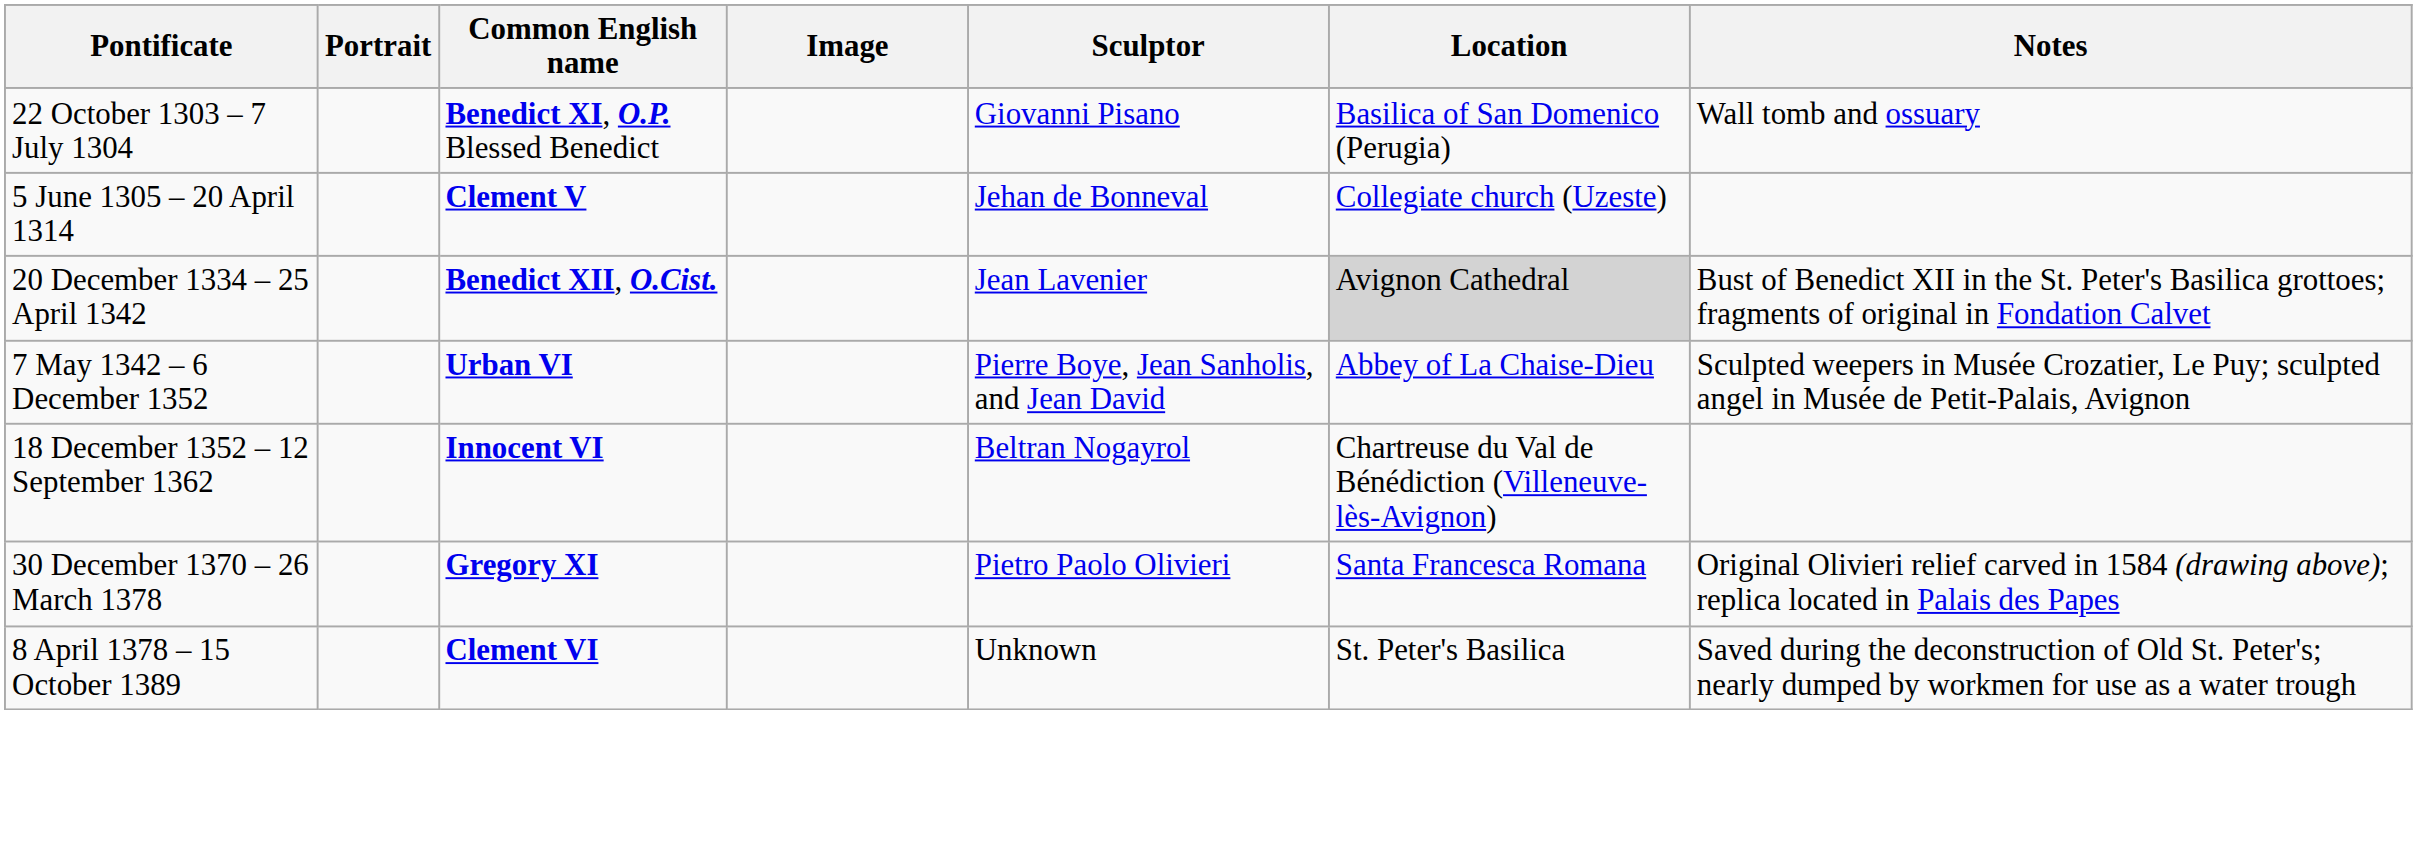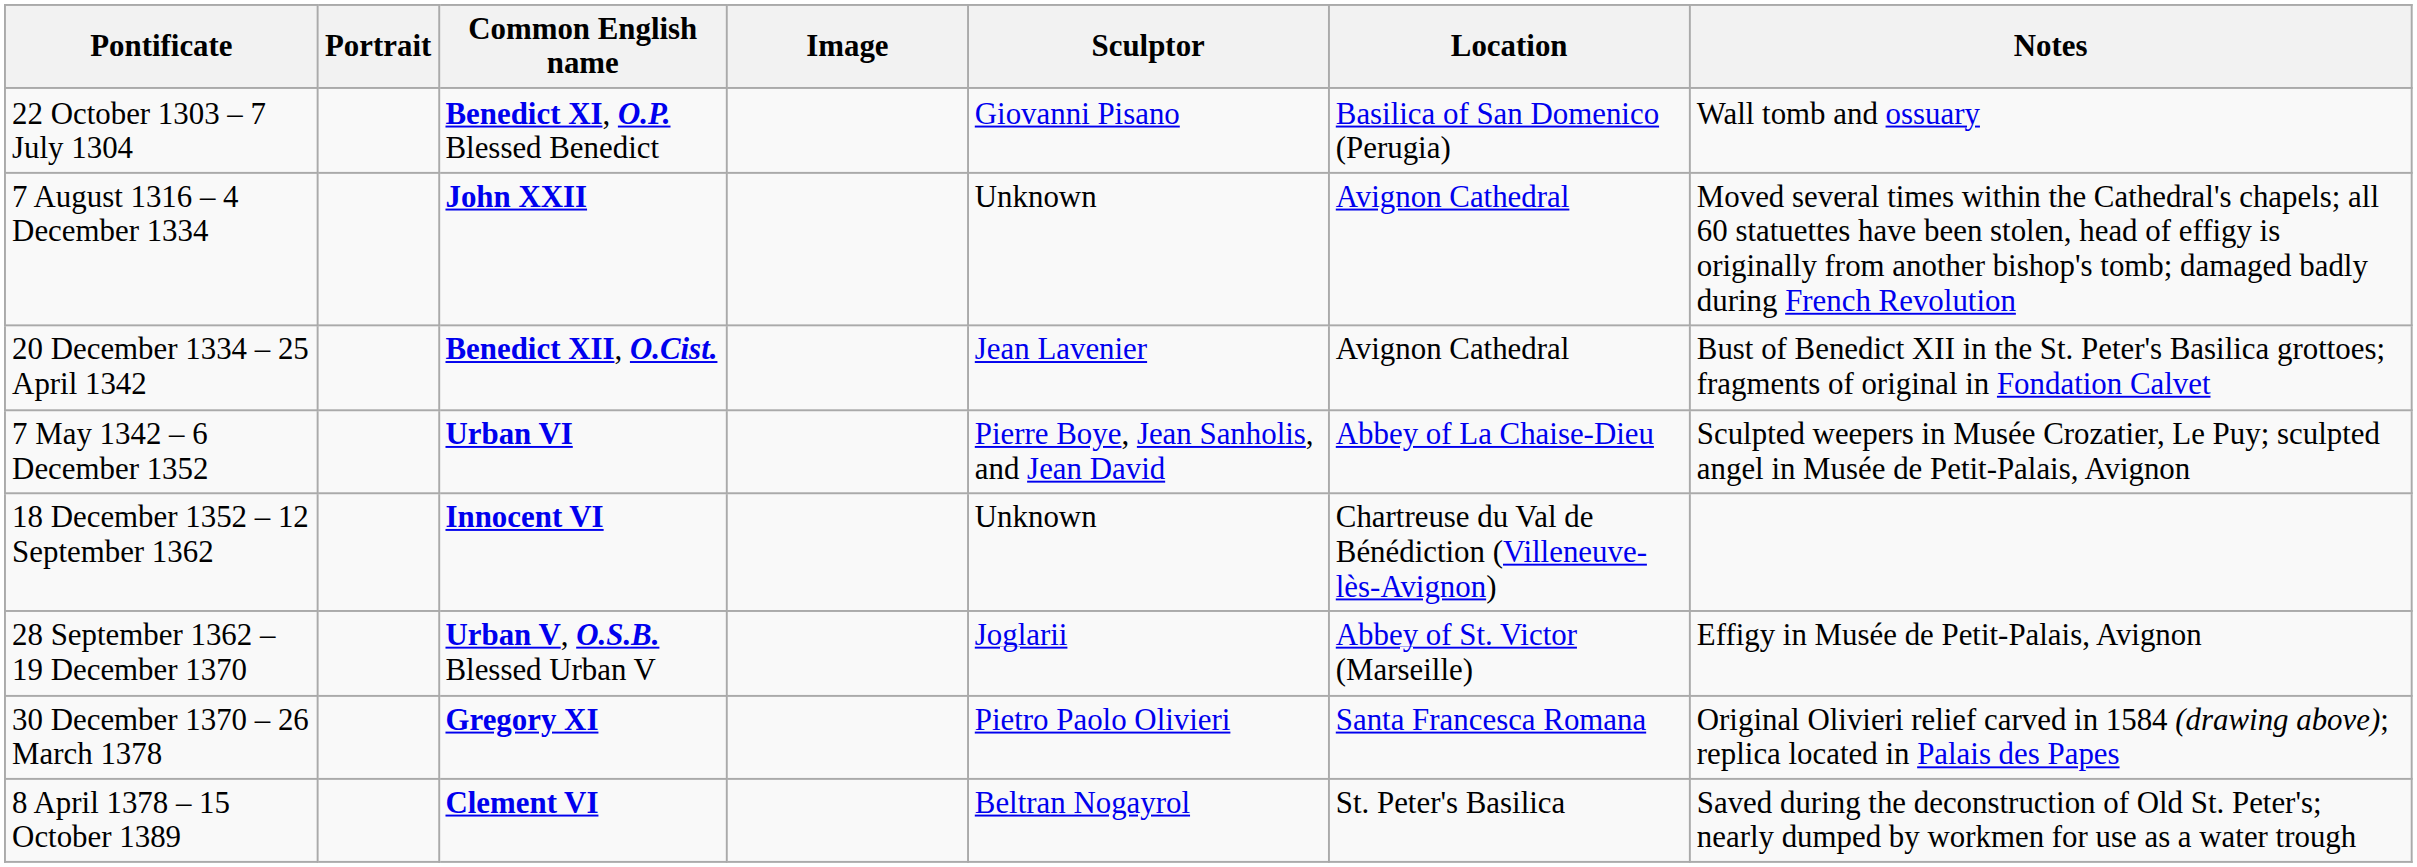 <table class=wikitable>
 <tr>
 <th style="width:13%;">Pontificate</th>
 <th style="width:5%;">Portrait</th>
 <th style="width:12%;">Common English name</th>
 <th>Image</th>
 <th style="width:15%;">Sculptor</th>
 <th style="width:15%;">Location</th>
 <th style="width:30%;">Notes</th>
 </tr>
 <tr valign="top">
 <td>22 October 1303 – 7 July 1304</td>
 <td></td>
 <td><strong><a href='#'>Benedict XI</a></strong>, <strong><em><a href='#'>O.P.</a></em></strong><br>Blessed Benedict</td>
 <td></td>
 <td><a href='#'>Giovanni Pisano</a></td>
 <td><a href='#'>Basilica of San Domenico</a> (Perugia)</td>
 <td>Wall tomb and <a href='#'>ossuary</a></td>
 </tr>
 <tr valign="top">
-<td>5 June 1305 – 20 April 1314</td>
+<td>7 August 1316 – 4 December 1334</td>
 <td></td>
-<td><strong><a href='#'>Clement V</a></strong></td>
+<td><strong><a href='#'>John XXII</a></strong></td>
 <td></td>
-<td><a href='#'>Jehan de Bonneval</a></td>
-<td><a href='#'>Collegiate church</a> (<a href='#'>Uzeste</a>)</td>
-<td></td>
+<td>Unknown</td>
+<td><a href='#'>Avignon Cathedral</a></td>
+<td>Moved several times within the Cathedral's chapels; all 60 statuettes have been stolen, head of effigy is originally from another bishop's tomb; damaged badly during <a href='#'>French Revolution</a></td>
 </tr>
 <tr valign="top">
 <td>20 December 1334 – 25 April 1342</td>
 <td></td>
 <td><strong><a href='#'>Benedict XII</a></strong>, <strong><em><a href='#'>O.Cist.</a></em></strong></td>
 <td></td>
 <td><a href='#'>Jean Lavenier</a></td>
-<td style="background: lightgrey;">Avignon Cathedral</td>
+<td>Avignon Cathedral</td>
 <td>Bust of Benedict XII in the St. Peter's Basilica grottoes; fragments of original in <a href='#'>Fondation Calvet</a></td>
 </tr>
 <tr valign="top">
 <td>7 May 1342 – 6 December 1352</td>
 <td></td>
 <td><strong><a href='#'>Urban VI</a></strong></td>
 <td></td>
 <td><a href='#'>Pierre Boye</a>, <a href='#'>Jean Sanholis</a>, and <a href='#'>Jean David</a></td>
 <td><a href='#'>Abbey of La Chaise-Dieu</a></td>
 <td>Sculpted weepers in Musée Crozatier, Le Puy; sculpted angel in Musée de Petit-Palais, Avignon</td>
 </tr>
 <tr valign="top">
 <td>18 December 1352 – 12 September 1362</td>
 <td></td>
 <td><strong><a href='#'>Innocent VI</a></strong></td>
 <td></td>
-<td><a href='#'>Beltran Nogayrol</a></td>
+<td>Unknown</td>
 <td>Chartreuse du Val de Bénédiction (<a href='#'>Villeneuve-lès-Avignon</a>)</td>
 <td></td>
+</tr>
+<tr valign="top">
+<td>28 September 1362 – 19 December 1370</td>
+<td></td>
+<td><strong><a href='#'>Urban V</a></strong>, <strong><em><a href='#'>O.S.B.</a></em></strong><br>Blessed Urban V</td>
+<td></td>
+<td><a href='#'>Joglarii</a></td>
+<td><a href='#'>Abbey of St. Victor</a> (Marseille)</td>
+<td>Effigy in Musée de Petit-Palais, Avignon</td>
 </tr>
 <tr valign="top">
 <td>30 December 1370 – 26 March 1378</td>
 <td></td>
 <td><strong><a href='#'>Gregory XI</a></strong></td>
 <td></td>
 <td><a href='#'>Pietro Paolo Olivieri</a></td>
 <td><a href='#'>Santa Francesca Romana</a></td>
 <td>Original Olivieri relief carved in 1584 <em>(drawing above)</em>; replica located in <a href='#'>Palais des Papes</a></td>
 </tr>
 <tr valign="top">
 <td>8 April 1378 – 15 October 1389</td>
 <td></td>
 <td><strong><a href='#'>Clement VI</a></strong></td>
 <td></td>
-<td>Unknown</td>
+<td><a href='#'>Beltran Nogayrol</a></td>
 <td>St. Peter's Basilica</td>
 <td>Saved during the deconstruction of Old St. Peter's; nearly dumped by workmen for use as a water trough</td>
 </tr>
 </table>
